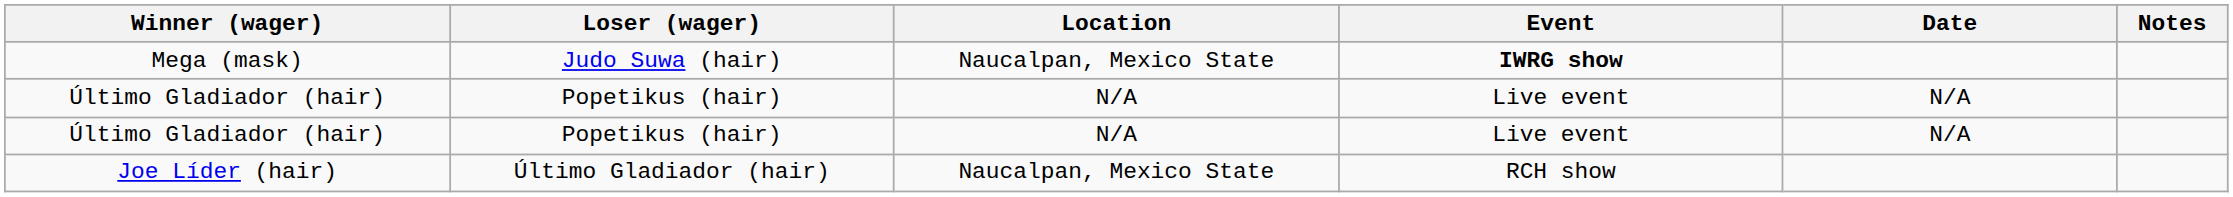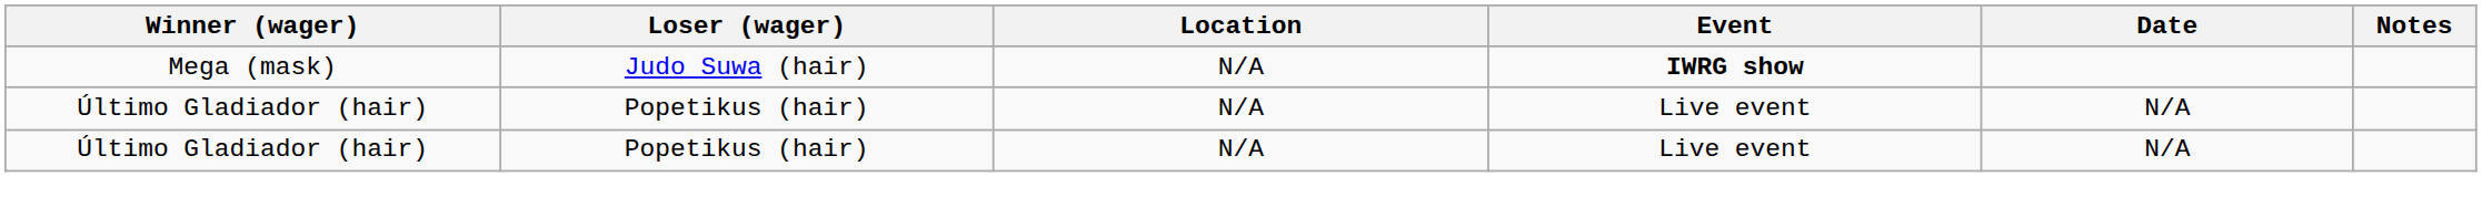 <table class="wikitable sortable" width=100%  style="text-align: center">
 <tr>
 <th width=20% scope="col">Winner (wager)</th>
 <th width=20% scope="col">Loser (wager)</th>
 <th width=20% scope="col">Location</th>
 <th width=20% scope="col">Event</th>
 <th width=15% scope="col">Date</th>
 <th class="unsortable" width=5% scope="col">Notes</th>
 </tr>
 <tr>
 <td>Mega (mask)</td>
 <td><a href='#'>Judo Suwa</a> (hair)</td>
-<td>Naucalpan, Mexico State</td>
+<td>N/A</td>
 <td><strong>IWRG show</strong></td>
 <td></td>
 <td></td>
 </tr>
 <tr>
 <td>Último Gladiador (hair)</td>
 <td>Popetikus (hair)</td>
 <td>N/A</td>
 <td>Live event</td>
 <td>N/A</td>
 <td></td>
 </tr>
 <tr>
 <td>Último Gladiador (hair)</td>
 <td>Popetikus (hair)</td>
 <td>N/A</td>
 <td>Live event</td>
 <td>N/A</td>
 <td></td>
 </tr>
-<tr>
-<td><a href='#'>Joe Líder</a> (hair)</td>
-<td>Último Gladiador (hair)</td>
-<td>Naucalpan, Mexico State</td>
-<td>RCH show</td>
-<td></td>
-<td></td>
-</tr>
 </table>
